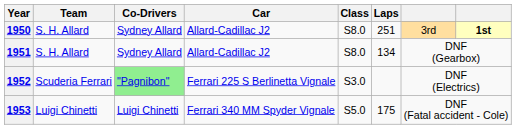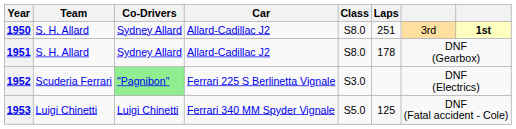 <table class="wikitable" style="text-align:center; font-size:90%">
 <tr>
 <th>Year</th>
 <th>Team</th>
 <th>Co-Drivers</th>
 <th>Car</th>
 <th>Class</th>
 <th>Laps</th>
 <th></th>
 <th></th>
 </tr>
 <tr>
 <th><a href='#'>1950</a></th>
 <td align="left"> <a href='#'>S. H. Allard</a></td>
 <td align="left"> <a href='#'>Sydney Allard</a></td>
 <td align="left"><a href='#'>Allard-Cadillac J2</a></td>
 <td>S8.0</td>
 <td>251</td>
 <td style="background:#ffdf9f;">3rd</td>
 <td style="background:#ffffbf;"><strong>1st</strong></td>
 </tr>
 <tr>
 <th><a href='#'>1951</a></th>
 <td align="left"> <a href='#'>S. H. Allard</a></td>
 <td align="left"> <a href='#'>Sydney Allard</a></td>
 <td align="left"><a href='#'>Allard-Cadillac J2</a></td>
 <td>S8.0</td>
-<td>134</td>
+<td>178</td>
 <td colspan=2>DNF<br>(Gearbox)</td>
 </tr>
 <tr>
 <th><a href='#'>1952</a></th>
 <td align="left"> <a href='#'>Scuderia Ferrari</a></td>
 <td align="left" style="background: lightgreen;"> <a href='#'>"Pagnibon"</a></td>
 <td align="left"><a href='#'>Ferrari 225 S Berlinetta Vignale</a></td>
 <td>S3.0</td>
 <td></td>
 <td colspan=2>DNF<br>(Electrics)</td>
 </tr>
 <tr>
 <th><a href='#'>1953</a></th>
 <td align="left"> <a href='#'>Luigi Chinetti</a></td>
 <td align="left"> <a href='#'>Luigi Chinetti</a></td>
 <td align="left"><a href='#'>Ferrari 340 MM Spyder Vignale</a></td>
 <td>S5.0</td>
-<td>175</td>
+<td>125</td>
 <td colspan=2>DNF<br>(Fatal accident - Cole)</td>
 </tr>
 </table>
